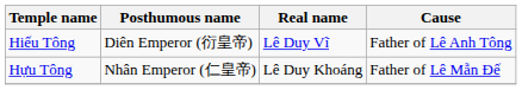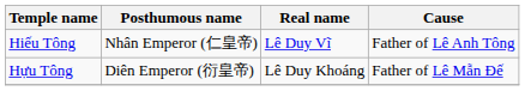 <table class="wikitable">
 <tr>
 <th>Temple name</th>
 <th>Posthumous name</th>
 <th>Real name</th>
 <th>Cause</th>
 </tr>
 <tr ---->
 <td><a href='#'>Hiếu Tông</a></td>
-<td>Diên Emperor (衍皇帝)</td>
+<td>Nhân Emperor (仁皇帝)</td>
 <td><a href='#'>Lê Duy Vĩ</a></td>
 <td>Father of <a href='#'>Lê Anh Tông</a></td>
 </tr>
 <tr ---->
 <td><a href='#'>Hựu Tông</a></td>
-<td>Nhân Emperor (仁皇帝)</td>
+<td>Diên Emperor (衍皇帝)</td>
 <td>Lê Duy Khoáng</td>
 <td>Father of <a href='#'>Lê Mẫn Đế</a></td>
 </tr>
 <tr ---->
 </tr>
 </table>
